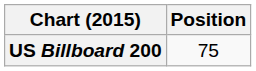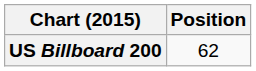 <table class="wikitable plainrowheaders sortable" style="text-align:center">
 <tr>
 <th scope="col">Chart (2015)</th>
 <th scope="col">Position</th>
 </tr>
 <tr>
 <th scope="row">US <em>Billboard</em> 200</th>
-<td>75</td>
+<td>62</td>
 </tr>
 </table>
